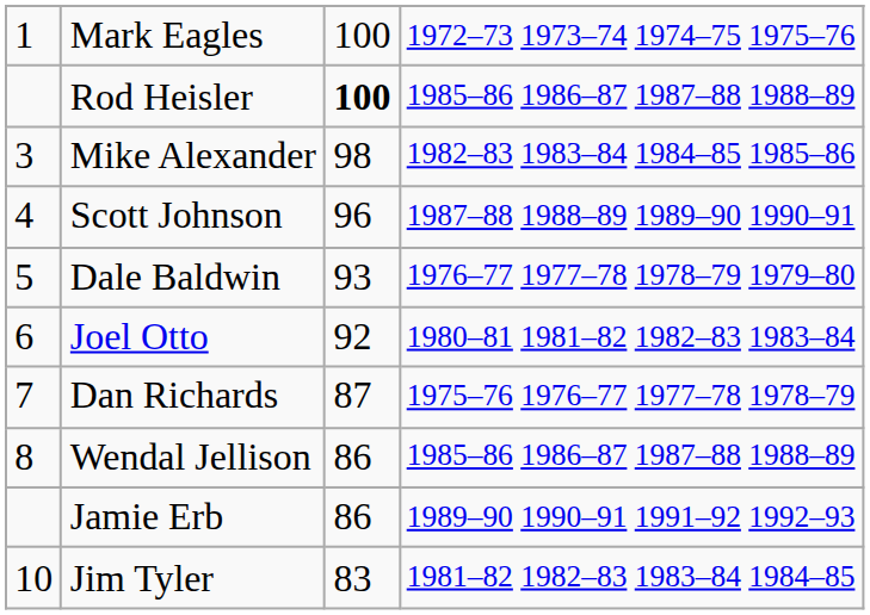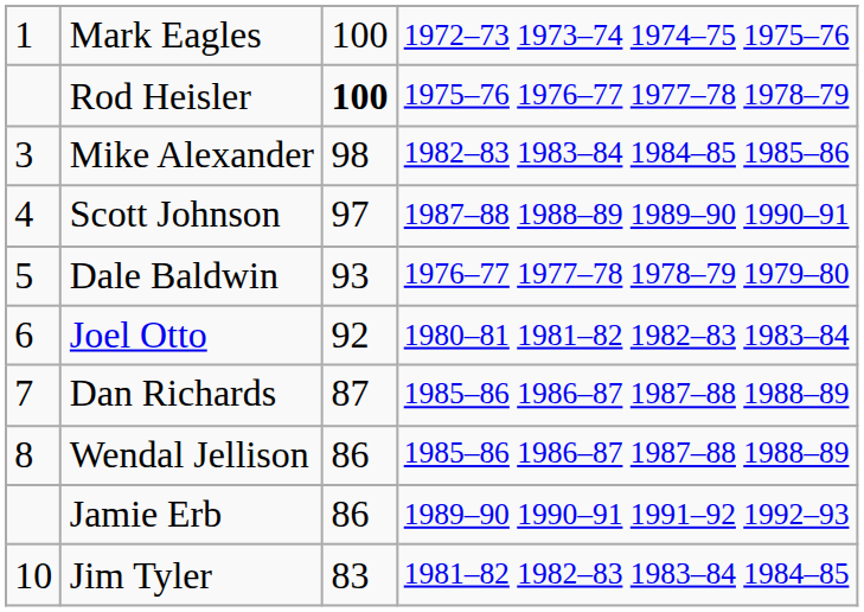 <table class="wikitable">
 <tr>
 </tr>
 <tr>
 <td>1</td>
 <td>Mark Eagles</td>
 <td>100</td>
 <td style="font-size:80%;"><a href='#'>1972–73</a> <a href='#'>1973–74</a> <a href='#'>1974–75</a> <a href='#'>1975–76</a></td>
 </tr>
 <tr>
 <td></td>
 <td>Rod Heisler</td>
 <td><strong>100</strong></td>
-<td style="font-size:80%;"><a href='#'>1985–86</a> <a href='#'>1986–87</a> <a href='#'>1987–88</a> <a href='#'>1988–89</a></td>
+<td style="font-size:80%;"><a href='#'>1975–76</a> <a href='#'>1976–77</a> <a href='#'>1977–78</a> <a href='#'>1978–79</a></td>
 </tr>
 <tr>
 <td>3</td>
 <td>Mike Alexander</td>
 <td>98</td>
 <td style="font-size:80%;"><a href='#'>1982–83</a> <a href='#'>1983–84</a> <a href='#'>1984–85</a> <a href='#'>1985–86</a></td>
 </tr>
 <tr>
 <td>4</td>
 <td>Scott Johnson</td>
-<td>96</td>
+<td>97</td>
 <td style="font-size:80%;"><a href='#'>1987–88</a> <a href='#'>1988–89</a> <a href='#'>1989–90</a> <a href='#'>1990–91</a></td>
 </tr>
 <tr>
 <td>5</td>
 <td>Dale Baldwin</td>
 <td>93</td>
 <td style="font-size:80%;"><a href='#'>1976–77</a> <a href='#'>1977–78</a> <a href='#'>1978–79</a> <a href='#'>1979–80</a></td>
 </tr>
 <tr>
 <td>6</td>
 <td><a href='#'>Joel Otto</a></td>
 <td>92</td>
 <td style="font-size:80%;"><a href='#'>1980–81</a> <a href='#'>1981–82</a> <a href='#'>1982–83</a> <a href='#'>1983–84</a></td>
 </tr>
 <tr>
 <td>7</td>
 <td>Dan Richards</td>
 <td>87</td>
-<td style="font-size:80%;"><a href='#'>1975–76</a> <a href='#'>1976–77</a> <a href='#'>1977–78</a> <a href='#'>1978–79</a></td>
+<td style="font-size:80%;"><a href='#'>1985–86</a> <a href='#'>1986–87</a> <a href='#'>1987–88</a> <a href='#'>1988–89</a></td>
 </tr>
 <tr>
 <td>8</td>
 <td>Wendal Jellison</td>
 <td>86</td>
 <td style="font-size:80%;"><a href='#'>1985–86</a> <a href='#'>1986–87</a> <a href='#'>1987–88</a> <a href='#'>1988–89</a></td>
 </tr>
 <tr>
 <td></td>
 <td>Jamie Erb</td>
 <td>86</td>
 <td style="font-size:80%;"><a href='#'>1989–90</a> <a href='#'>1990–91</a> <a href='#'>1991–92</a> <a href='#'>1992–93</a></td>
 </tr>
 <tr>
 <td>10</td>
 <td>Jim Tyler</td>
 <td>83</td>
 <td style="font-size:80%;"><a href='#'>1981–82</a> <a href='#'>1982–83</a> <a href='#'>1983–84</a> <a href='#'>1984–85</a></td>
 </tr>
 </table>
